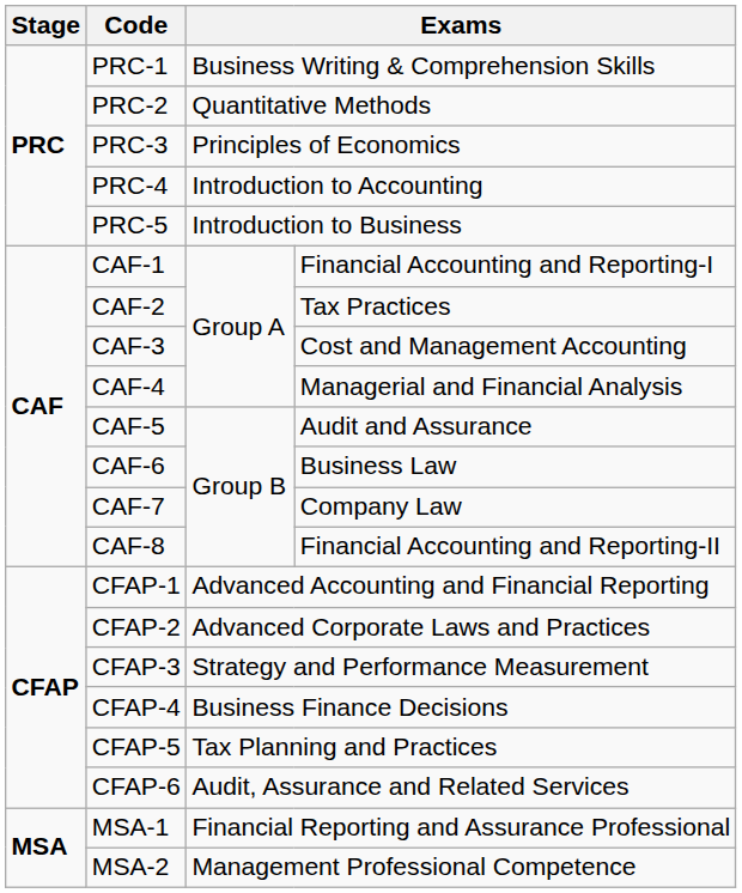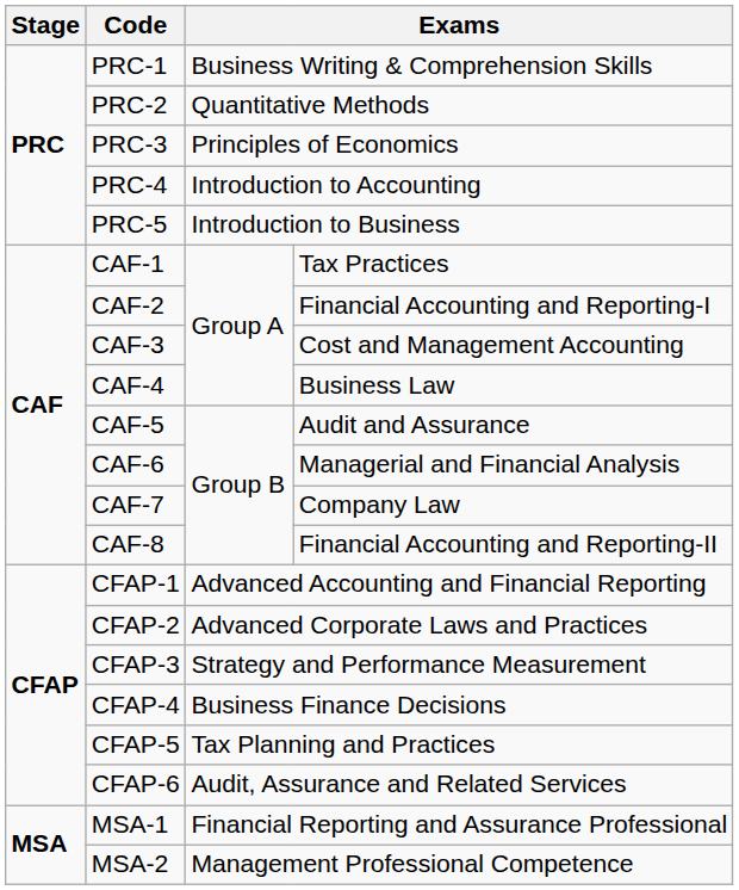 <table class="wikitable">
 <tr>
 <th>Stage</th>
 <th>Code</th>
 <th colspan="2">Exams</th>
 </tr>
 <tr>
 <td rowspan="5"><strong>PRC</strong></td>
 <td>PRC-1</td>
 <td colspan="2">Business Writing & Comprehension Skills</td>
 </tr>
 <tr>
 <td>PRC-2</td>
 <td colspan="2">Quantitative Methods</td>
 </tr>
 <tr>
 <td>PRC-3</td>
 <td colspan="2">Principles of Economics</td>
 </tr>
 <tr>
 <td>PRC-4</td>
 <td colspan="2">Introduction to Accounting</td>
 </tr>
 <tr>
 <td>PRC-5</td>
 <td colspan="2">Introduction to Business</td>
 </tr>
 <tr>
 <td rowspan="8"><strong>CAF</strong></td>
 <td>CAF-1</td>
 <td rowspan="4">Group A</td>
-<td>Financial Accounting and Reporting-I</td>
+<td>Tax Practices</td>
 </tr>
 <tr>
 <td>CAF-2</td>
-<td>Tax Practices</td>
+<td>Financial Accounting and Reporting-I</td>
 </tr>
 <tr>
 <td>CAF-3</td>
 <td>Cost and Management Accounting</td>
 </tr>
 <tr>
 <td>CAF-4</td>
-<td>Managerial and Financial Analysis</td>
+<td>Business Law</td>
 </tr>
 <tr>
 <td>CAF-5</td>
 <td rowspan="4">Group B</td>
 <td>Audit and Assurance</td>
 </tr>
 <tr>
 <td>CAF-6</td>
-<td>Business Law</td>
+<td>Managerial and Financial Analysis</td>
 </tr>
 <tr>
 <td>CAF-7</td>
 <td>Company Law</td>
 </tr>
 <tr>
 <td>CAF-8</td>
 <td>Financial Accounting and Reporting-II</td>
 </tr>
 <tr>
 <td rowspan="6"><strong>CFAP</strong></td>
 <td>CFAP-1</td>
 <td colspan="2">Advanced Accounting and Financial Reporting</td>
 </tr>
 <tr>
 <td>CFAP-2</td>
 <td colspan="2">Advanced Corporate Laws and Practices</td>
 </tr>
 <tr>
 <td>CFAP-3</td>
 <td colspan="2">Strategy and Performance Measurement</td>
 </tr>
 <tr>
 <td>CFAP-4</td>
 <td colspan="2">Business Finance Decisions</td>
 </tr>
 <tr>
 <td>CFAP-5</td>
 <td colspan="2">Tax Planning and Practices</td>
 </tr>
 <tr>
 <td>CFAP-6</td>
 <td colspan="2">Audit, Assurance and Related Services</td>
 </tr>
 <tr>
 <td rowspan="2"><strong>MSA</strong></td>
 <td>MSA-1</td>
 <td colspan="2">Financial Reporting and Assurance Professional</td>
 </tr>
 <tr>
 <td>MSA-2</td>
 <td colspan="2">Management Professional Competence</td>
 </tr>
 </table>
